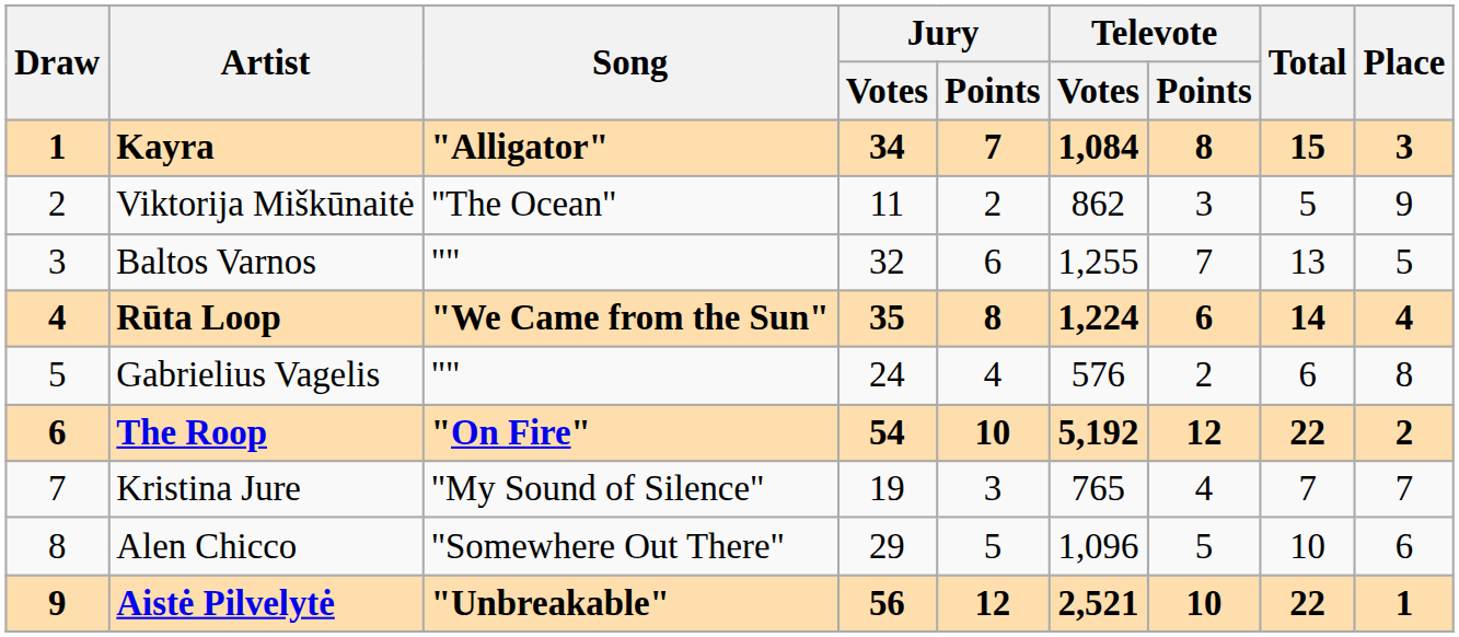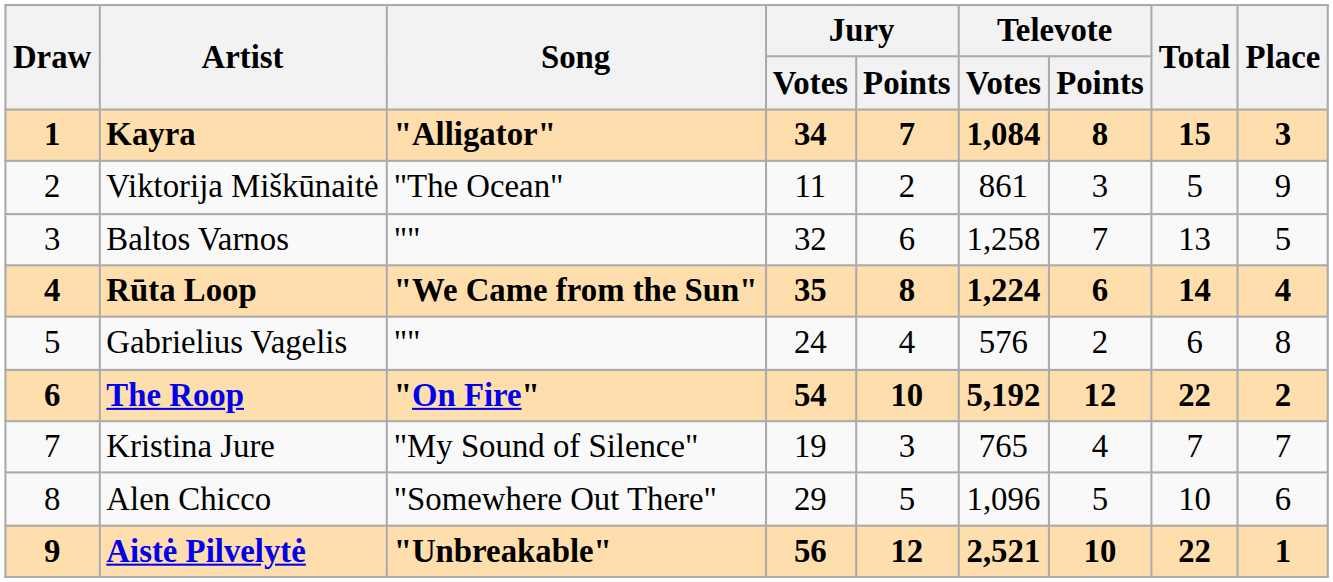 <table class="sortable wikitable" style="margin: 1em auto 1em auto; text-align:center">
 <tr>
 <th rowspan="2">Draw</th>
 <th rowspan="2">Artist</th>
 <th rowspan="2">Song</th>
 <th colspan="2">Jury</th>
 <th colspan="2">Televote</th>
 <th rowspan="2">Total</th>
 <th rowspan="2">Place</th>
 </tr>
 <tr>
 <th>Votes</th>
 <th>Points</th>
 <th>Votes</th>
 <th>Points</th>
 </tr>
 <tr style="font-weight:bold; background:#FFDEAD;">
 <td>1</td>
 <td align="left">Kayra</td>
 <td align="left">"Alligator"</td>
 <td>34</td>
 <td>7</td>
 <td>1,084</td>
 <td>8</td>
 <td>15</td>
 <td>3</td>
 </tr>
 <tr>
 <td>2</td>
 <td align="left">Viktorija Miškūnaitė</td>
 <td align="left">"The Ocean"</td>
 <td>11</td>
 <td>2</td>
-<td>862</td>
+<td>861</td>
 <td>3</td>
 <td>5</td>
 <td>9</td>
 </tr>
 <tr>
 <td>3</td>
 <td align="left">Baltos Varnos</td>
 <td align="left">""</td>
 <td>32</td>
 <td>6</td>
-<td>1,255</td>
+<td>1,258</td>
 <td>7</td>
 <td>13</td>
 <td>5</td>
 </tr>
 <tr style="font-weight:bold; background:#FFDEAD;">
 <td>4</td>
 <td align="left">Rūta Loop</td>
 <td align="left">"We Came from the Sun"</td>
 <td>35</td>
 <td>8</td>
 <td>1,224</td>
 <td>6</td>
 <td>14</td>
 <td>4</td>
 </tr>
 <tr>
 <td>5</td>
 <td align="left">Gabrielius Vagelis</td>
 <td align="left">""</td>
 <td>24</td>
 <td>4</td>
 <td>576</td>
 <td>2</td>
 <td>6</td>
 <td>8</td>
 </tr>
 <tr style="font-weight:bold; background:#FFDEAD;">
 <td>6</td>
 <td align="left" data-sort-value="Roop, The"><a href='#'>The Roop</a></td>
 <td align="left">"<a href='#'>On Fire</a>"</td>
 <td>54</td>
 <td>10</td>
 <td>5,192</td>
 <td>12</td>
 <td>22</td>
 <td>2</td>
 </tr>
 <tr>
 <td>7</td>
 <td align="left">Kristina Jure</td>
 <td align="left">"My Sound of Silence"</td>
 <td>19</td>
 <td>3</td>
 <td>765</td>
 <td>4</td>
 <td>7</td>
 <td>7</td>
 </tr>
 <tr>
 <td>8</td>
 <td align="left">Alen Chicco</td>
 <td align="left">"Somewhere Out There"</td>
 <td>29</td>
 <td>5</td>
 <td>1,096</td>
 <td>5</td>
 <td>10</td>
 <td>6</td>
 </tr>
 <tr style="font-weight:bold; background:#FFDEAD;">
 <td>9</td>
 <td align="left"><a href='#'>Aistė Pilvelytė</a></td>
 <td align="left">"Unbreakable"</td>
 <td>56</td>
 <td>12</td>
 <td>2,521</td>
 <td>10</td>
 <td>22</td>
 <td>1</td>
 </tr>
 </table>
